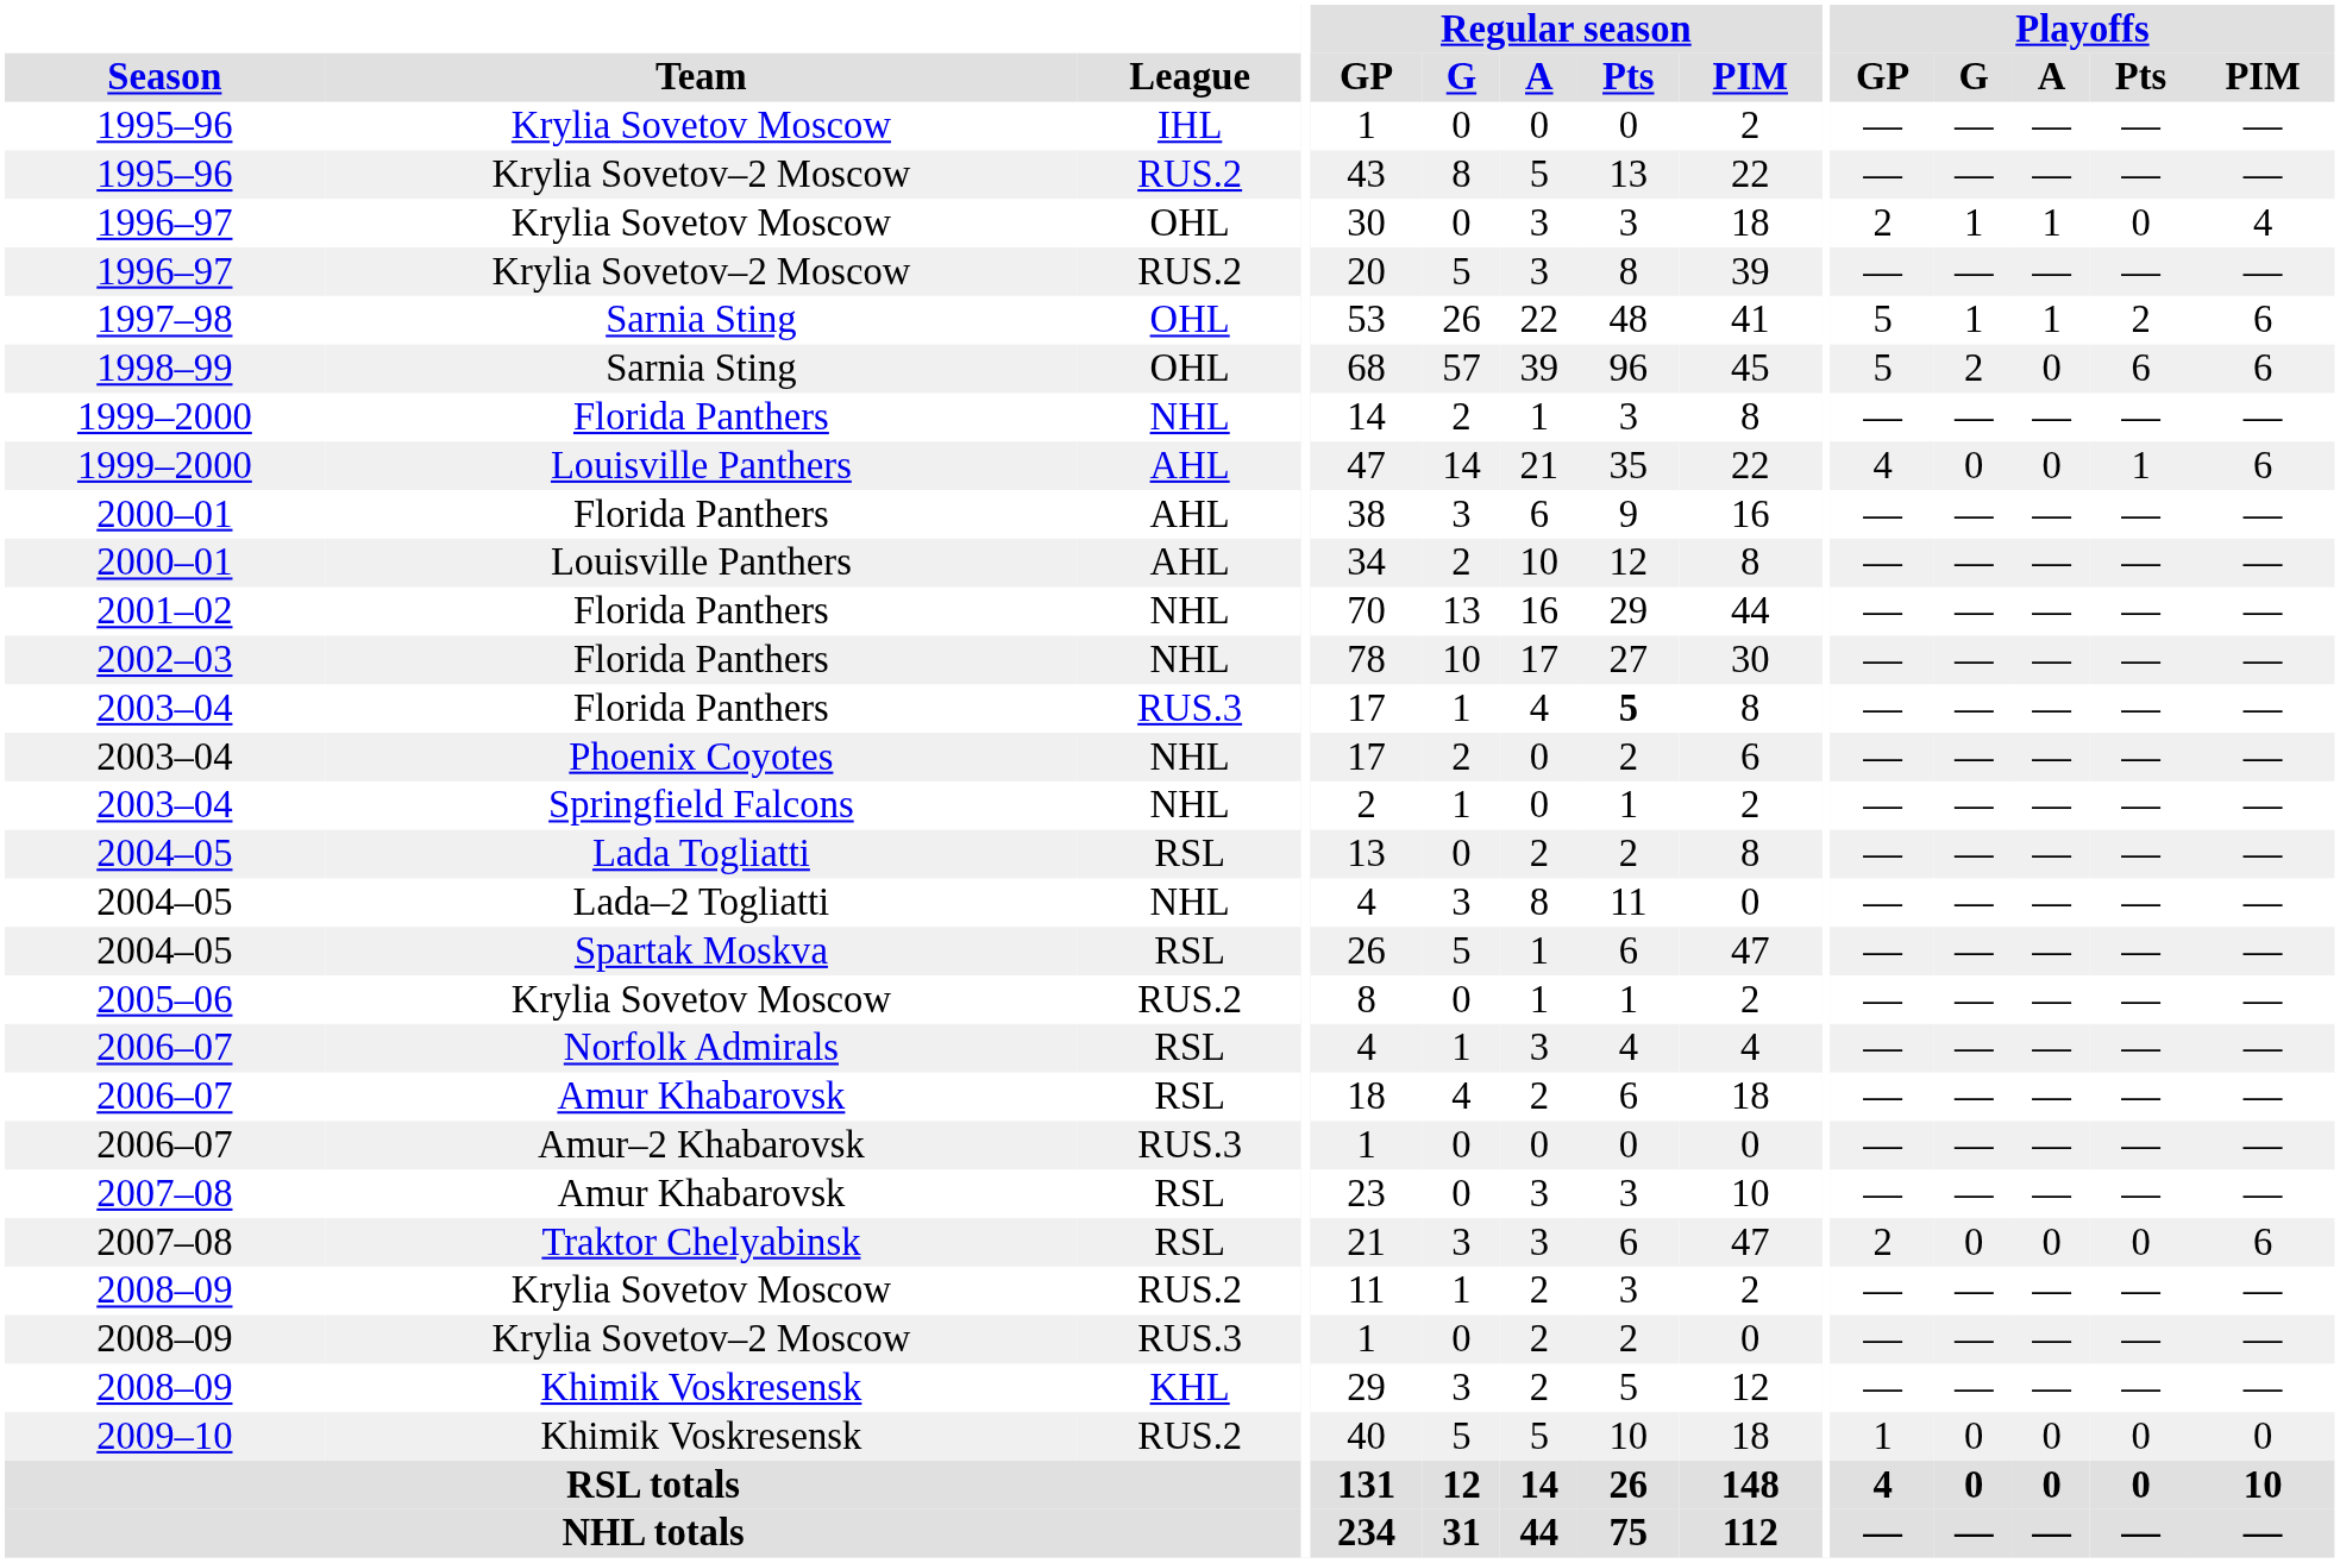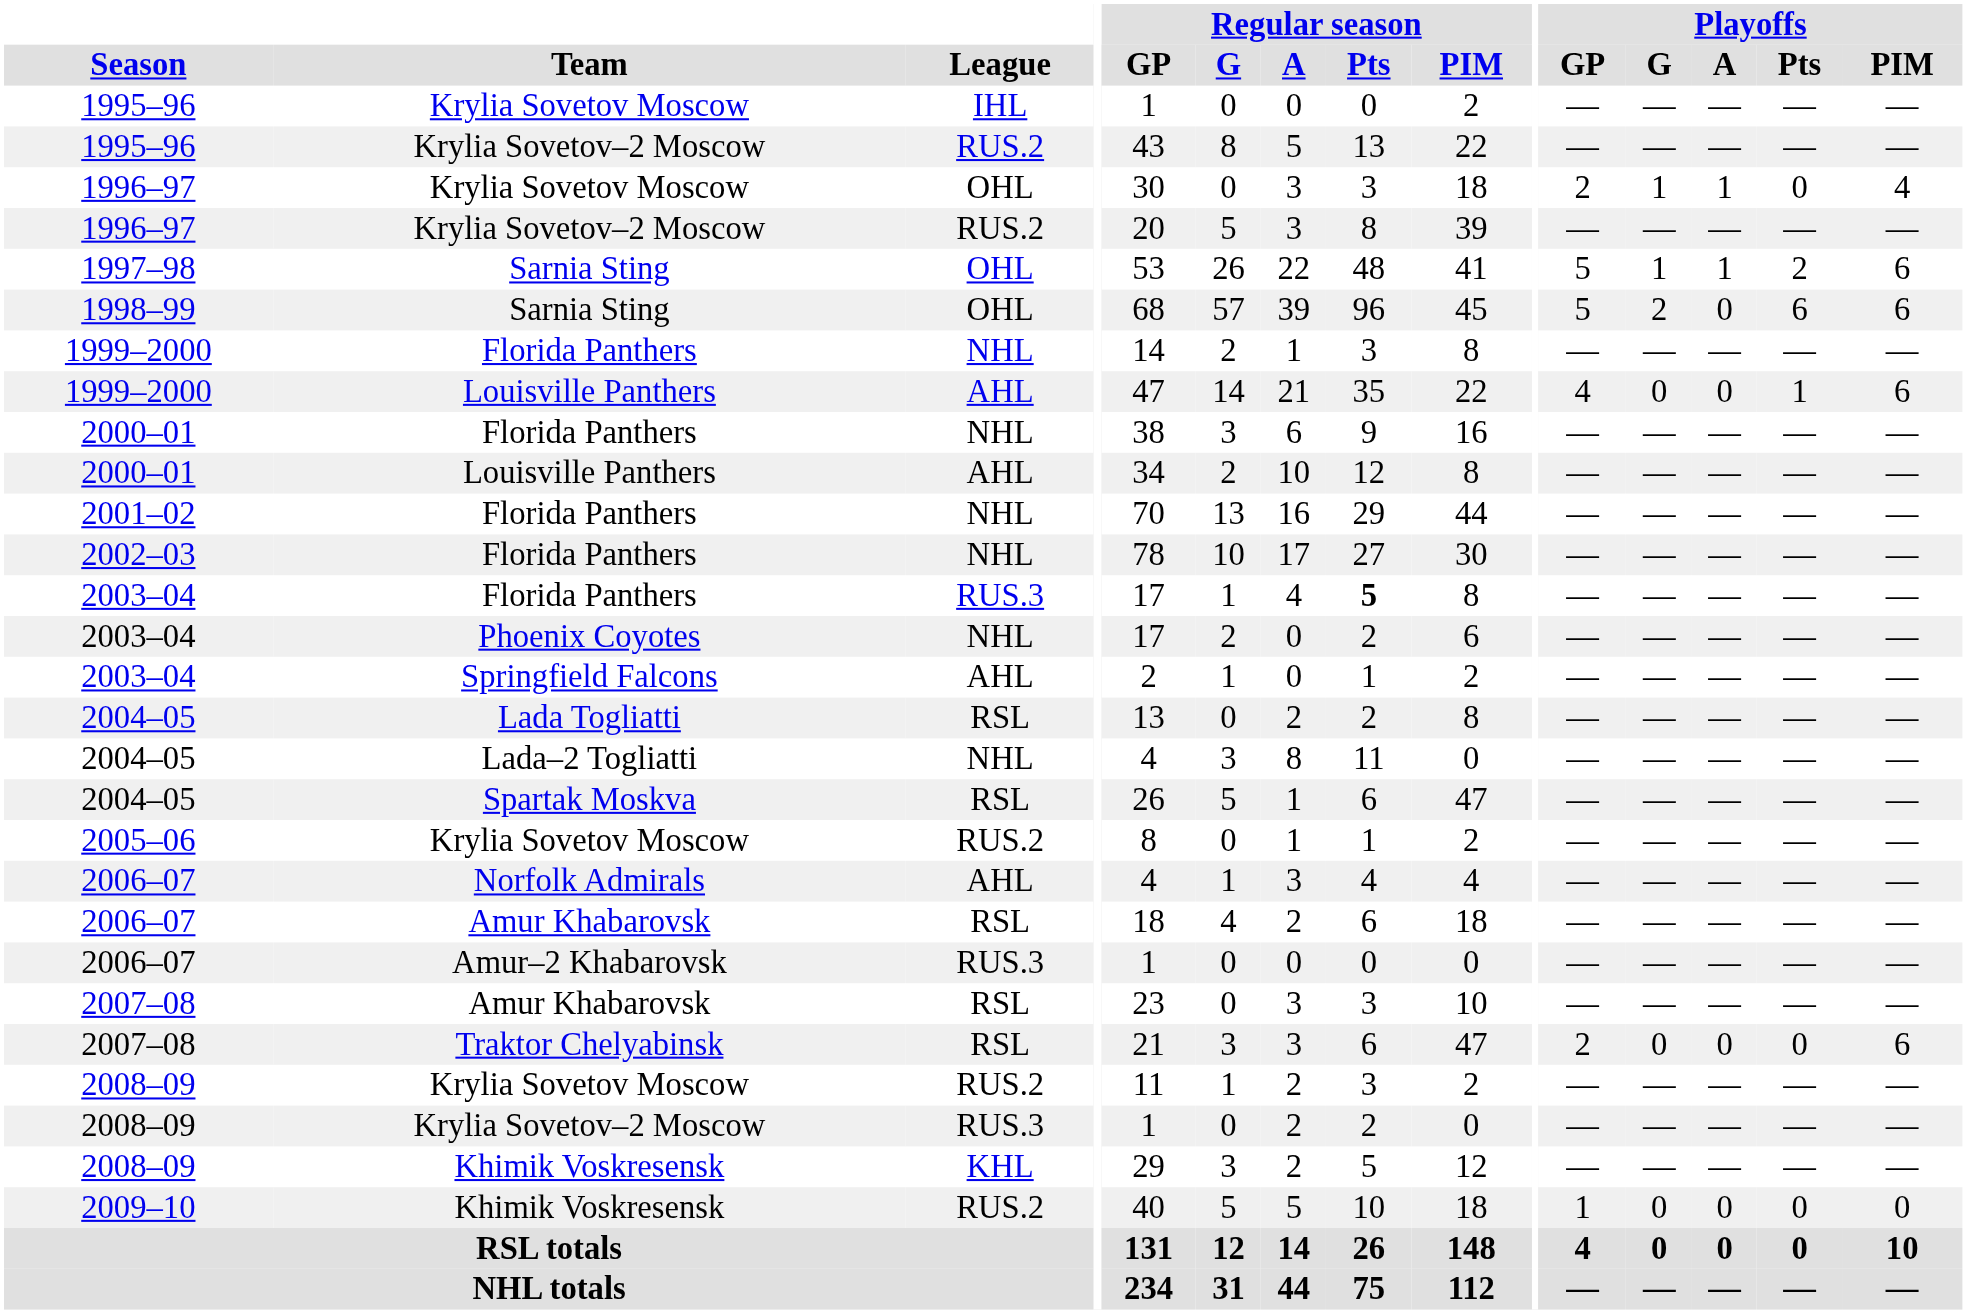 <table border="0" cellpadding="1" cellspacing="0" style="text-align:center; width:60em">
 <tr bgcolor="#e0e0e0">
 <th colspan="3" bgcolor="#ffffff"></th>
 <th rowspan="99" bgcolor="#ffffff"></th>
 <th colspan="5"><a href='#'>Regular season</a></th>
 <th rowspan="99" bgcolor="#ffffff"></th>
 <th colspan="5"><a href='#'>Playoffs</a></th>
 </tr>
 <tr bgcolor="#e0e0e0">
 <th><a href='#'>Season</a></th>
 <th>Team</th>
 <th>League</th>
 <th>GP</th>
 <th><a href='#'>G</a></th>
 <th><a href='#'>A</a></th>
 <th><a href='#'>Pts</a></th>
 <th><a href='#'>PIM</a></th>
 <th>GP</th>
 <th>G</th>
 <th>A</th>
 <th>Pts</th>
 <th>PIM</th>
 </tr>
 <tr>
 <td><a href='#'>1995–96</a></td>
 <td><a href='#'>Krylia Sovetov Moscow</a></td>
 <td><a href='#'>IHL</a></td>
 <td>1</td>
 <td>0</td>
 <td>0</td>
 <td>0</td>
 <td>2</td>
 <td>—</td>
 <td>—</td>
 <td>—</td>
 <td>—</td>
 <td>—</td>
 </tr>
 <tr bgcolor="#f0f0f0">
 <td><a href='#'>1995–96</a></td>
 <td>Krylia Sovetov–2 Moscow</td>
 <td><a href='#'>RUS.2</a></td>
 <td>43</td>
 <td>8</td>
 <td>5</td>
 <td>13</td>
 <td>22</td>
 <td>—</td>
 <td>—</td>
 <td>—</td>
 <td>—</td>
 <td>—</td>
 </tr>
 <tr>
 <td><a href='#'>1996–97</a></td>
 <td>Krylia Sovetov Moscow</td>
 <td>OHL</td>
 <td>30</td>
 <td>0</td>
 <td>3</td>
 <td>3</td>
 <td>18</td>
 <td>2</td>
 <td>1</td>
 <td>1</td>
 <td>0</td>
 <td>4</td>
 </tr>
 <tr bgcolor="#f0f0f0">
 <td><a href='#'>1996–97</a></td>
 <td>Krylia Sovetov–2 Moscow</td>
 <td>RUS.2</td>
 <td>20</td>
 <td>5</td>
 <td>3</td>
 <td>8</td>
 <td>39</td>
 <td>—</td>
 <td>—</td>
 <td>—</td>
 <td>—</td>
 <td>—</td>
 </tr>
 <tr>
 <td><a href='#'>1997–98</a></td>
 <td><a href='#'>Sarnia Sting</a></td>
 <td><a href='#'>OHL</a></td>
 <td>53</td>
 <td>26</td>
 <td>22</td>
 <td>48</td>
 <td>41</td>
 <td>5</td>
 <td>1</td>
 <td>1</td>
 <td>2</td>
 <td>6</td>
 </tr>
 <tr bgcolor="#f0f0f0">
 <td><a href='#'>1998–99</a></td>
 <td>Sarnia Sting</td>
 <td>OHL</td>
 <td>68</td>
 <td>57</td>
 <td>39</td>
 <td>96</td>
 <td>45</td>
 <td>5</td>
 <td>2</td>
 <td>0</td>
 <td>6</td>
 <td>6</td>
 </tr>
 <tr>
 <td><a href='#'>1999–2000</a></td>
 <td><a href='#'>Florida Panthers</a></td>
 <td><a href='#'>NHL</a></td>
 <td>14</td>
 <td>2</td>
 <td>1</td>
 <td>3</td>
 <td>8</td>
 <td>—</td>
 <td>—</td>
 <td>—</td>
 <td>—</td>
 <td>—</td>
 </tr>
 <tr bgcolor="#f0f0f0">
 <td><a href='#'>1999–2000</a></td>
 <td><a href='#'>Louisville Panthers</a></td>
 <td><a href='#'>AHL</a></td>
 <td>47</td>
 <td>14</td>
 <td>21</td>
 <td>35</td>
 <td>22</td>
 <td>4</td>
 <td>0</td>
 <td>0</td>
 <td>1</td>
 <td>6</td>
 </tr>
 <tr>
 <td><a href='#'>2000–01</a></td>
 <td>Florida Panthers</td>
-<td>AHL</td>
+<td>NHL</td>
 <td>38</td>
 <td>3</td>
 <td>6</td>
 <td>9</td>
 <td>16</td>
 <td>—</td>
 <td>—</td>
 <td>—</td>
 <td>—</td>
 <td>—</td>
 </tr>
 <tr bgcolor="#f0f0f0">
 <td><a href='#'>2000–01</a></td>
 <td>Louisville Panthers</td>
 <td>AHL</td>
 <td>34</td>
 <td>2</td>
 <td>10</td>
 <td>12</td>
 <td>8</td>
 <td>—</td>
 <td>—</td>
 <td>—</td>
 <td>—</td>
 <td>—</td>
 </tr>
 <tr>
 <td><a href='#'>2001–02</a></td>
 <td>Florida Panthers</td>
 <td>NHL</td>
 <td>70</td>
 <td>13</td>
 <td>16</td>
 <td>29</td>
 <td>44</td>
 <td>—</td>
 <td>—</td>
 <td>—</td>
 <td>—</td>
 <td>—</td>
 </tr>
 <tr bgcolor="#f0f0f0">
 <td><a href='#'>2002–03</a></td>
 <td>Florida Panthers</td>
 <td>NHL</td>
 <td>78</td>
 <td>10</td>
 <td>17</td>
 <td>27</td>
 <td>30</td>
 <td>—</td>
 <td>—</td>
 <td>—</td>
 <td>—</td>
 <td>—</td>
 </tr>
 <tr>
 <td><a href='#'>2003–04</a></td>
 <td>Florida Panthers</td>
 <td><a href='#'>RUS.3</a></td>
 <td>17</td>
 <td>1</td>
 <td>4</td>
 <td><strong>5</strong></td>
 <td>8</td>
 <td>—</td>
 <td>—</td>
 <td>—</td>
 <td>—</td>
 <td>—</td>
 </tr>
 <tr bgcolor="#f0f0f0">
 <td>2003–04</td>
 <td><a href='#'>Phoenix Coyotes</a></td>
 <td>NHL</td>
 <td>17</td>
 <td>2</td>
 <td>0</td>
 <td>2</td>
 <td>6</td>
 <td>—</td>
 <td>—</td>
 <td>—</td>
 <td>—</td>
 <td>—</td>
 </tr>
 <tr>
 <td><a href='#'>2003–04</a></td>
 <td><a href='#'>Springfield Falcons</a></td>
-<td>NHL</td>
+<td>AHL</td>
 <td>2</td>
 <td>1</td>
 <td>0</td>
 <td>1</td>
 <td>2</td>
 <td>—</td>
 <td>—</td>
 <td>—</td>
 <td>—</td>
 <td>—</td>
 </tr>
 <tr bgcolor="#f0f0f0">
 <td><a href='#'>2004–05</a></td>
 <td><a href='#'>Lada Togliatti</a></td>
 <td>RSL</td>
 <td>13</td>
 <td>0</td>
 <td>2</td>
 <td>2</td>
 <td>8</td>
 <td>—</td>
 <td>—</td>
 <td>—</td>
 <td>—</td>
 <td>—</td>
 </tr>
 <tr>
 <td>2004–05</td>
 <td>Lada–2 Togliatti</td>
 <td>NHL</td>
 <td>4</td>
 <td>3</td>
 <td>8</td>
 <td>11</td>
 <td>0</td>
 <td>—</td>
 <td>—</td>
 <td>—</td>
 <td>—</td>
 <td>—</td>
 </tr>
 <tr bgcolor="#f0f0f0">
 <td>2004–05</td>
 <td><a href='#'>Spartak Moskva</a></td>
 <td>RSL</td>
 <td>26</td>
 <td>5</td>
 <td>1</td>
 <td>6</td>
 <td>47</td>
 <td>—</td>
 <td>—</td>
 <td>—</td>
 <td>—</td>
 <td>—</td>
 </tr>
 <tr>
 <td><a href='#'>2005–06</a></td>
 <td>Krylia Sovetov Moscow</td>
 <td>RUS.2</td>
 <td>8</td>
 <td>0</td>
 <td>1</td>
 <td>1</td>
 <td>2</td>
 <td>—</td>
 <td>—</td>
 <td>—</td>
 <td>—</td>
 <td>—</td>
 </tr>
 <tr bgcolor="#f0f0f0">
 <td><a href='#'>2006–07</a></td>
 <td><a href='#'>Norfolk Admirals</a></td>
-<td>RSL</td>
+<td>AHL</td>
 <td>4</td>
 <td>1</td>
 <td>3</td>
 <td>4</td>
 <td>4</td>
 <td>—</td>
 <td>—</td>
 <td>—</td>
 <td>—</td>
 <td>—</td>
 </tr>
 <tr>
 <td><a href='#'>2006–07</a></td>
 <td><a href='#'>Amur Khabarovsk</a></td>
 <td>RSL</td>
 <td>18</td>
 <td>4</td>
 <td>2</td>
 <td>6</td>
 <td>18</td>
 <td>—</td>
 <td>—</td>
 <td>—</td>
 <td>—</td>
 <td>—</td>
 </tr>
 <tr bgcolor="#f0f0f0">
 <td>2006–07</td>
 <td>Amur–2 Khabarovsk</td>
 <td>RUS.3</td>
 <td>1</td>
 <td>0</td>
 <td>0</td>
 <td>0</td>
 <td>0</td>
 <td>—</td>
 <td>—</td>
 <td>—</td>
 <td>—</td>
 <td>—</td>
 </tr>
 <tr>
 <td><a href='#'>2007–08</a></td>
 <td>Amur Khabarovsk</td>
 <td>RSL</td>
 <td>23</td>
 <td>0</td>
 <td>3</td>
 <td>3</td>
 <td>10</td>
 <td>—</td>
 <td>—</td>
 <td>—</td>
 <td>—</td>
 <td>—</td>
 </tr>
 <tr bgcolor="#f0f0f0">
 <td>2007–08</td>
 <td><a href='#'>Traktor Chelyabinsk</a></td>
 <td>RSL</td>
 <td>21</td>
 <td>3</td>
 <td>3</td>
 <td>6</td>
 <td>47</td>
 <td>2</td>
 <td>0</td>
 <td>0</td>
 <td>0</td>
 <td>6</td>
 </tr>
 <tr>
 <td><a href='#'>2008–09</a></td>
 <td>Krylia Sovetov Moscow</td>
 <td>RUS.2</td>
 <td>11</td>
 <td>1</td>
 <td>2</td>
 <td>3</td>
 <td>2</td>
 <td>—</td>
 <td>—</td>
 <td>—</td>
 <td>—</td>
 <td>—</td>
 </tr>
 <tr bgcolor="#f0f0f0">
 <td>2008–09</td>
 <td>Krylia Sovetov–2 Moscow</td>
 <td>RUS.3</td>
 <td>1</td>
 <td>0</td>
 <td>2</td>
 <td>2</td>
 <td>0</td>
 <td>—</td>
 <td>—</td>
 <td>—</td>
 <td>—</td>
 <td>—</td>
 </tr>
 <tr>
 <td><a href='#'>2008–09</a></td>
 <td><a href='#'>Khimik Voskresensk</a></td>
 <td><a href='#'>KHL</a></td>
 <td>29</td>
 <td>3</td>
 <td>2</td>
 <td>5</td>
 <td>12</td>
 <td>—</td>
 <td>—</td>
 <td>—</td>
 <td>—</td>
 <td>—</td>
 </tr>
 <tr bgcolor="#f0f0f0">
 <td><a href='#'>2009–10</a></td>
 <td>Khimik Voskresensk</td>
 <td>RUS.2</td>
 <td>40</td>
 <td>5</td>
 <td>5</td>
 <td>10</td>
 <td>18</td>
 <td>1</td>
 <td>0</td>
 <td>0</td>
 <td>0</td>
 <td>0</td>
 </tr>
 <tr bgcolor="#e0e0e0">
 <th colspan="3">RSL totals</th>
 <th>131</th>
 <th>12</th>
 <th>14</th>
 <th>26</th>
 <th>148</th>
 <th>4</th>
 <th>0</th>
 <th>0</th>
 <th>0</th>
 <th>10</th>
 </tr>
 <tr bgcolor="#e0e0e0">
 <th colspan="3">NHL totals</th>
 <th>234</th>
 <th>31</th>
 <th>44</th>
 <th>75</th>
 <th>112</th>
 <th>—</th>
 <th>—</th>
 <th>—</th>
 <th>—</th>
 <th>—</th>
 </tr>
 </table>
